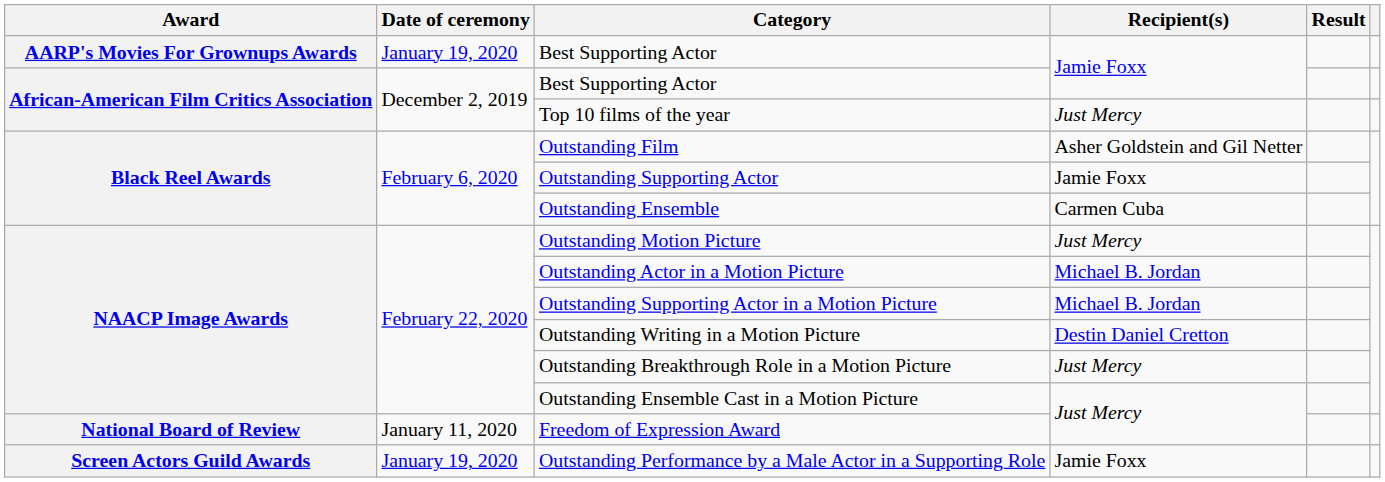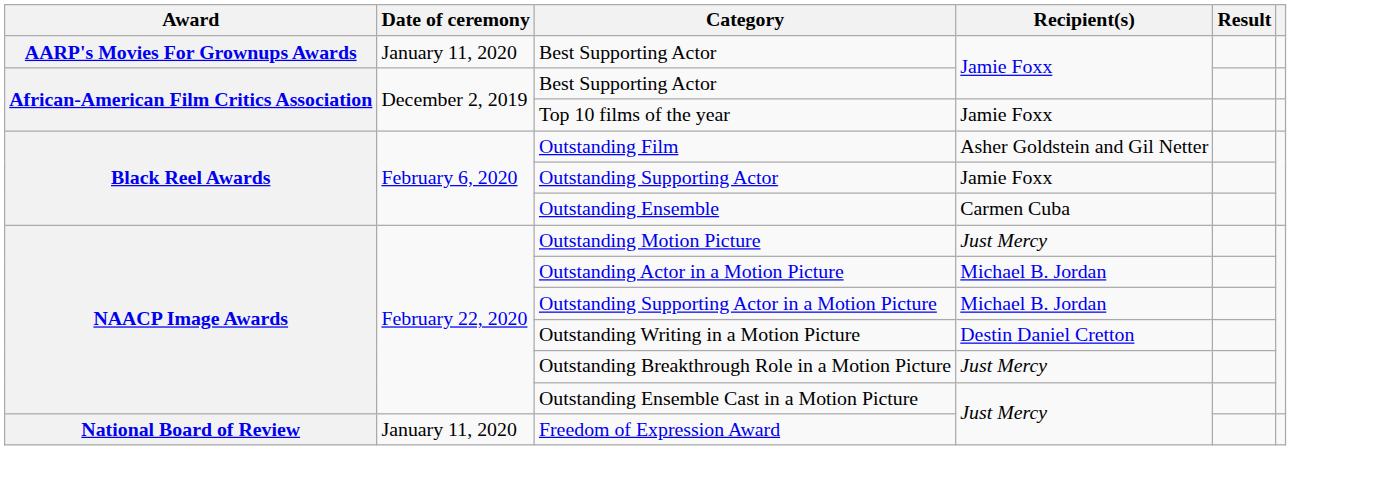 <table class="wikitable plainrowheaders sortable">
 <tr>
 <th scope="col">Award</th>
 <th scope="col">Date of ceremony</th>
 <th scope="col">Category</th>
 <th scope="col">Recipient(s)</th>
 <th scope="col">Result</th>
 <th scope="col" class="unsortable"></th>
 </tr>
 <tr>
 <th scope="row"><a href='#'>AARP's Movies For Grownups Awards</a></th>
-<td><a href='#'>January 19, 2020</a></td>
+<td>January 11, 2020</td>
 <td>Best Supporting Actor</td>
 <td rowspan=2><a href='#'>Jamie Foxx</a></td>
 <td></td>
 <td style="text-align:center;"></td>
 </tr>
 <tr>
 <th scope="row" rowspan=2><a href='#'>African-American Film Critics Association</a></th>
 <td Rowspan=2>December 2, 2019</td>
 <td>Best Supporting Actor</td>
 <td></td>
 <td style="text-align:center;"></td>
 </tr>
 <tr>
 <td>Top 10 films of the year</td>
-<td><em>Just Mercy</em></td>
+<td>Jamie Foxx</td>
 <td></td>
 <td></td>
 </tr>
 <tr>
 <th scope="row" rowspan="3"><a href='#'>Black Reel Awards</a></th>
 <td rowspan="3"><a href='#'>February 6, 2020</a></td>
 <td><a href='#'>Outstanding Film</a></td>
 <td>Asher Goldstein and Gil Netter</td>
 <td></td>
 <td style="text-align:center;" rowspan="3"></td>
 </tr>
 <tr>
 <td><a href='#'>Outstanding Supporting Actor</a></td>
 <td>Jamie Foxx</td>
 <td></td>
 </tr>
 <tr>
 <td><a href='#'>Outstanding Ensemble</a></td>
 <td>Carmen Cuba</td>
 <td></td>
 </tr>
 <tr>
 <th scope="row" rowspan=6><a href='#'>NAACP Image Awards</a></th>
 <td rowspan=6><a href='#'>February 22, 2020</a></td>
 <td><a href='#'>Outstanding Motion Picture</a></td>
 <td><em>Just Mercy</em></td>
 <td></td>
 <td style="text-align:center;" rowspan=6></td>
 </tr>
 <tr>
 <td><a href='#'>Outstanding Actor in a Motion Picture</a></td>
 <td><a href='#'>Michael B. Jordan</a></td>
 <td></td>
 </tr>
 <tr>
 <td><a href='#'>Outstanding Supporting Actor in a Motion Picture</a></td>
 <td><a href='#'>Michael B. Jordan</a></td>
 <td></td>
 </tr>
 <tr>
 <td>Outstanding Writing in a Motion Picture</td>
 <td><a href='#'>Destin Daniel Cretton</a></td>
 <td></td>
 </tr>
 <tr>
 <td>Outstanding Breakthrough Role in a Motion Picture</td>
 <td><em>Just Mercy</em></td>
 <td></td>
 </tr>
 <tr>
 <td>Outstanding Ensemble Cast in a Motion Picture</td>
 <td rowspan=2><em>Just Mercy</em></td>
 <td></td>
 </tr>
 <tr>
 <th scope="row"><a href='#'>National Board of Review</a></th>
 <td>January 11, 2020</td>
 <td><a href='#'>Freedom of Expression Award</a></td>
 <td></td>
 <td></td>
 </tr>
-<tr>
-<th scope="row"><a href='#'>Screen Actors Guild Awards</a></th>
-<td><a href='#'>January 19, 2020</a></td>
-<td><a href='#'>Outstanding Performance by a Male Actor in a Supporting Role</a></td>
-<td>Jamie Foxx</td>
-<td></td>
-<td></td>
-</tr>
 </table>
